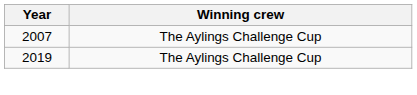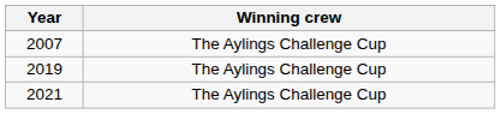 <table class="wikitable" style="text-align:center">
 <tr>
 <th width=70>Year</th>
 <th width=400>Winning crew</th>
 </tr>
 <tr>
 <td>2007</td>
 <td>The Aylings Challenge Cup</td>
 </tr>
 <tr>
 <td>2019</td>
 <td>The Aylings Challenge Cup</td>
 </tr>
+<tr>
+<td>2021</td>
+<td>The Aylings Challenge Cup</td>
+</tr>
 </table>
